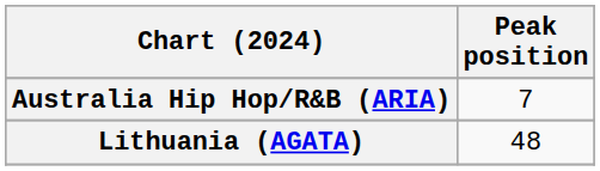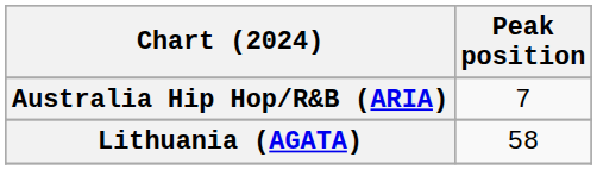 <table class="wikitable sortable plainrowheaders" style="text-align:center">
 <tr>
 <th scope="col">Chart (2024)</th>
 <th scope="col">Peak<br>position</th>
 </tr>
 <tr>
 </tr>
 <tr>
 <th scope="row">Australia Hip Hop/R&B (<a href='#'>ARIA</a>)</th>
 <td>7</td>
 </tr>
 <tr>
 </tr>
 <tr>
 </tr>
 <tr>
 </tr>
 <tr>
 <th scope="row">Lithuania (<a href='#'>AGATA</a>)</th>
-<td>48</td>
+<td>58</td>
 </tr>
 <tr>
 </tr>
 <tr>
 </tr>
 <tr>
 </tr>
 <tr>
 </tr>
 <tr>
 </tr>
 <tr>
 </tr>
 <tr>
 </tr>
 </table>
